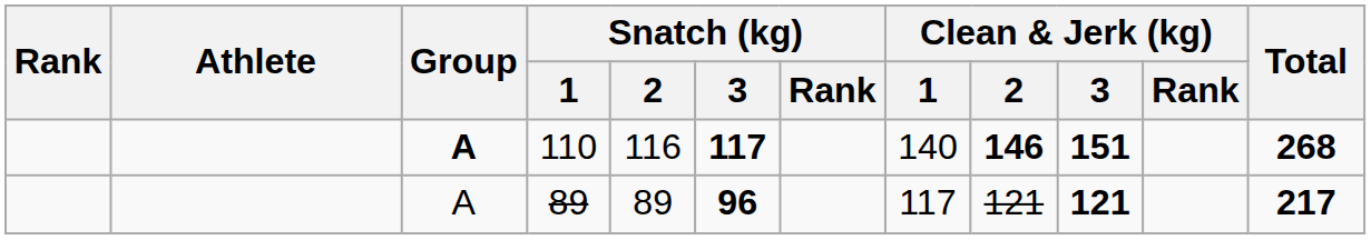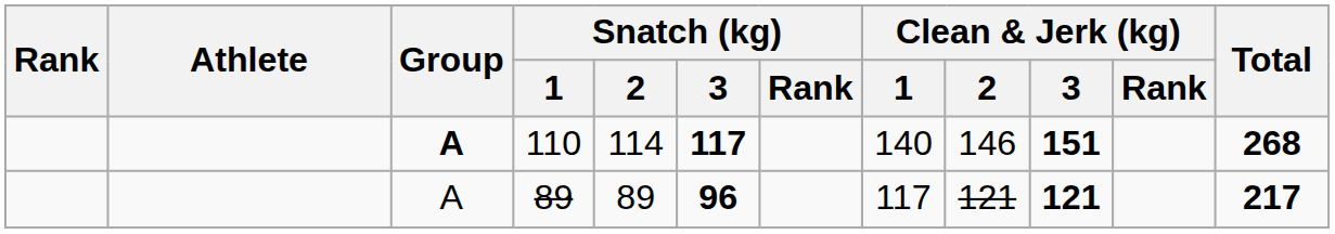 <table class = "wikitable" style="text-align:center;">
 <tr>
 <th rowspan=2 width=40>Rank</th>
 <th rowspan=2 width=260>Athlete</th>
 <th rowspan=2 width=50>Group</th>
 <th colspan=4>Snatch (kg)</th>
 <th colspan=4>Clean & Jerk (kg)</th>
 <th rowspan=2 width=60>Total</th>
 </tr>
 <tr>
 <th width=40>1</th>
 <th width=40>2</th>
 <th width=40>3</th>
 <th width=40>Rank</th>
 <th width=40>1</th>
 <th width=40>2</th>
 <th width=40>3</th>
 <th width=40>Rank</th>
 </tr>
 <tr>
 <td></td>
 <td align=left></td>
 <td><strong>A</strong></td>
 <td>110</td>
-<td>116</td>
+<td>114</td>
 <td><strong>117</strong></td>
 <td></td>
 <td>140</td>
-<td><strong>146</strong></td>
+<td>146</td>
 <td><strong>151</strong></td>
 <td></td>
 <td><strong>268</strong></td>
 </tr>
 <tr>
 <td></td>
 <td align=left></td>
 <td>A</td>
 <td><s>89</s></td>
 <td>89</td>
 <td><strong>96</strong></td>
 <td></td>
 <td>117</td>
 <td><s>121</s></td>
 <td><strong>121</strong></td>
 <td></td>
 <td><strong>217</strong></td>
 </tr>
 </table>
